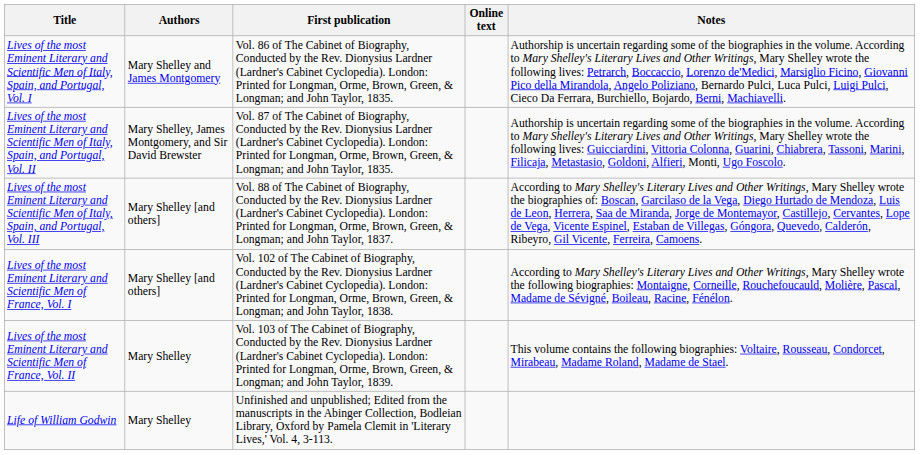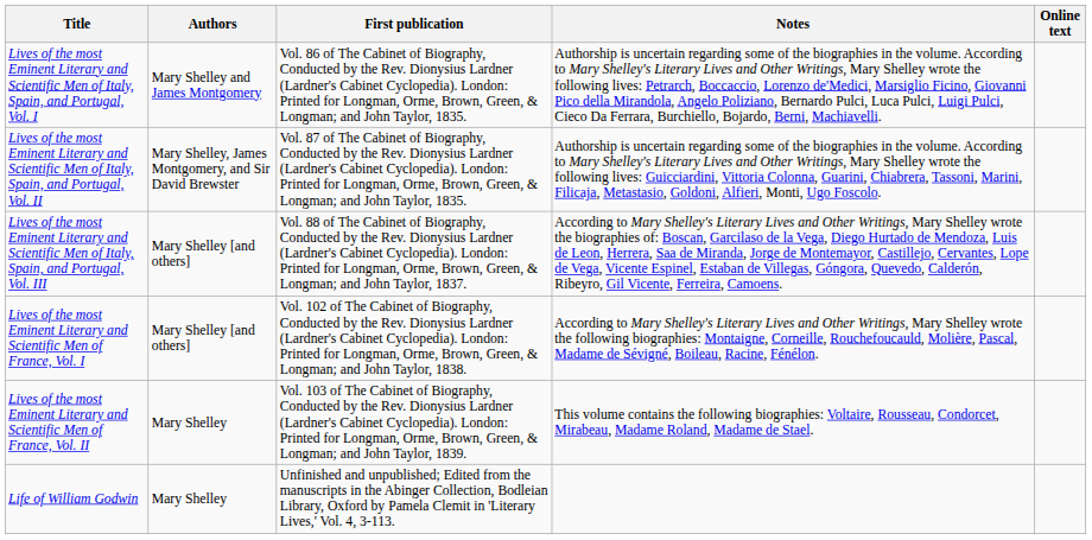 <table class="wikitable">
 <tr>
 <th>Title</th>
 <th>Authors</th>
 <th>First publication</th>
+<th>Notes</th>
 <th>Online text</th>
-<th>Notes</th>
 </tr>
 <tr>
 <td><em><a href='#'>Lives of the most Eminent Literary and Scientific Men of Italy, Spain, and Portugal, Vol. I</a></em></td>
 <td>Mary Shelley and <a href='#'>James Montgomery</a></td>
 <td>Vol. 86 of The Cabinet of Biography, Conducted by the Rev. Dionysius Lardner (Lardner's Cabinet Cyclopedia). London: Printed for Longman, Orme, Brown, Green, & Longman; and John Taylor, 1835.</td>
+<td>Authorship is uncertain regarding some of the biographies in the volume. According to <em>Mary Shelley's Literary Lives and Other Writings</em>, Mary Shelley wrote the following lives: <a href='#'>Petrarch</a>, <a href='#'>Boccaccio</a>, <a href='#'>Lorenzo de'Medici</a>, <a href='#'>Marsiglio Ficino</a>, <a href='#'>Giovanni Pico della Mirandola</a>, <a href='#'>Angelo Poliziano</a>, Bernardo Pulci, Luca Pulci, <a href='#'>Luigi Pulci</a>, Cieco Da Ferrara, Burchiello, Bojardo, <a href='#'>Berni</a>, <a href='#'>Machiavelli</a>.</td>
 <td></td>
-<td>Authorship is uncertain regarding some of the biographies in the volume. According to <em>Mary Shelley's Literary Lives and Other Writings</em>, Mary Shelley wrote the following lives: <a href='#'>Petrarch</a>, <a href='#'>Boccaccio</a>, <a href='#'>Lorenzo de'Medici</a>, <a href='#'>Marsiglio Ficino</a>, <a href='#'>Giovanni Pico della Mirandola</a>, <a href='#'>Angelo Poliziano</a>, Bernardo Pulci, Luca Pulci, <a href='#'>Luigi Pulci</a>, Cieco Da Ferrara, Burchiello, Bojardo, <a href='#'>Berni</a>, <a href='#'>Machiavelli</a>.</td>
 </tr>
 <tr>
 <td><em><a href='#'>Lives of the most Eminent Literary and Scientific Men of Italy, Spain, and Portugal, Vol. II</a></em></td>
 <td>Mary Shelley, James Montgomery, and Sir David Brewster</td>
 <td>Vol. 87 of The Cabinet of Biography, Conducted by the Rev. Dionysius Lardner (Lardner's Cabinet Cyclopedia). London: Printed for Longman, Orme, Brown, Green, & Longman; and John Taylor, 1835.</td>
+<td>Authorship is uncertain regarding some of the biographies in the volume. According to <em>Mary Shelley's Literary Lives and Other Writings</em>, Mary Shelley wrote the following lives: <a href='#'>Guicciardini</a>, <a href='#'>Vittoria Colonna</a>, <a href='#'>Guarini</a>, <a href='#'>Chiabrera</a>, <a href='#'>Tassoni</a>, <a href='#'>Marini</a>, <a href='#'>Filicaja</a>, <a href='#'>Metastasio</a>, <a href='#'>Goldoni</a>, <a href='#'>Alfieri</a>, Monti, <a href='#'>Ugo Foscolo</a>.</td>
 <td></td>
-<td>Authorship is uncertain regarding some of the biographies in the volume. According to <em>Mary Shelley's Literary Lives and Other Writings</em>, Mary Shelley wrote the following lives: <a href='#'>Guicciardini</a>, <a href='#'>Vittoria Colonna</a>, <a href='#'>Guarini</a>, <a href='#'>Chiabrera</a>, <a href='#'>Tassoni</a>, <a href='#'>Marini</a>, <a href='#'>Filicaja</a>, <a href='#'>Metastasio</a>, <a href='#'>Goldoni</a>, <a href='#'>Alfieri</a>, Monti, <a href='#'>Ugo Foscolo</a>.</td>
 </tr>
 <tr>
 <td><em><a href='#'>Lives of the most Eminent Literary and Scientific Men of Italy, Spain, and Portugal, Vol. III</a></em></td>
 <td>Mary Shelley [and others]</td>
 <td>Vol. 88 of The Cabinet of Biography, Conducted by the Rev. Dionysius Lardner (Lardner's Cabinet Cyclopedia). London: Printed for Longman, Orme, Brown, Green, & Longman; and John Taylor, 1837.</td>
+<td>According to <em>Mary Shelley's Literary Lives and Other Writings</em>, Mary Shelley wrote the biographies of: <a href='#'>Boscan</a>, <a href='#'>Garcilaso de la Vega</a>, <a href='#'>Diego Hurtado de Mendoza</a>, <a href='#'>Luis de Leon</a>, <a href='#'>Herrera</a>, <a href='#'>Saa de Miranda</a>, <a href='#'>Jorge de Montemayor</a>, <a href='#'>Castillejo</a>, <a href='#'>Cervantes</a>, <a href='#'>Lope de Vega</a>, <a href='#'>Vicente Espinel</a>, <a href='#'>Estaban de Villegas</a>, <a href='#'>Góngora</a>, <a href='#'>Quevedo</a>, <a href='#'>Calderón</a>, Ribeyro, <a href='#'>Gil Vicente</a>, <a href='#'>Ferreira</a>, <a href='#'>Camoens</a>.</td>
 <td></td>
-<td>According to <em>Mary Shelley's Literary Lives and Other Writings</em>, Mary Shelley wrote the biographies of: <a href='#'>Boscan</a>, <a href='#'>Garcilaso de la Vega</a>, <a href='#'>Diego Hurtado de Mendoza</a>, <a href='#'>Luis de Leon</a>, <a href='#'>Herrera</a>, <a href='#'>Saa de Miranda</a>, <a href='#'>Jorge de Montemayor</a>, <a href='#'>Castillejo</a>, <a href='#'>Cervantes</a>, <a href='#'>Lope de Vega</a>, <a href='#'>Vicente Espinel</a>, <a href='#'>Estaban de Villegas</a>, <a href='#'>Góngora</a>, <a href='#'>Quevedo</a>, <a href='#'>Calderón</a>, Ribeyro, <a href='#'>Gil Vicente</a>, <a href='#'>Ferreira</a>, <a href='#'>Camoens</a>.</td>
 </tr>
 <tr>
 <td><em><a href='#'>Lives of the most Eminent Literary and Scientific Men of France, Vol. I</a></em></td>
 <td>Mary Shelley [and others]</td>
 <td>Vol. 102 of The Cabinet of Biography, Conducted by the Rev. Dionysius Lardner (Lardner's Cabinet Cyclopedia). London: Printed for Longman, Orme, Brown, Green, & Longman; and John Taylor, 1838.</td>
+<td>According to <em>Mary Shelley's Literary Lives and Other Writings</em>, Mary Shelley wrote the following biographies: <a href='#'>Montaigne</a>, <a href='#'>Corneille</a>, <a href='#'>Rouchefoucauld</a>, <a href='#'>Molière</a>, <a href='#'>Pascal</a>, <a href='#'>Madame de Sévigné</a>, <a href='#'>Boileau</a>, <a href='#'>Racine</a>, <a href='#'>Fénélon</a>.</td>
 <td></td>
-<td>According to <em>Mary Shelley's Literary Lives and Other Writings</em>, Mary Shelley wrote the following biographies: <a href='#'>Montaigne</a>, <a href='#'>Corneille</a>, <a href='#'>Rouchefoucauld</a>, <a href='#'>Molière</a>, <a href='#'>Pascal</a>, <a href='#'>Madame de Sévigné</a>, <a href='#'>Boileau</a>, <a href='#'>Racine</a>, <a href='#'>Fénélon</a>.</td>
 </tr>
 <tr>
 <td><em><a href='#'>Lives of the most Eminent Literary and Scientific Men of France, Vol. II</a></em></td>
 <td>Mary Shelley</td>
 <td>Vol. 103 of The Cabinet of Biography, Conducted by the Rev. Dionysius Lardner (Lardner's Cabinet Cyclopedia). London: Printed for Longman, Orme, Brown, Green, & Longman; and John Taylor, 1839.</td>
+<td>This volume contains the following biographies: <a href='#'>Voltaire</a>, <a href='#'>Rousseau</a>, <a href='#'>Condorcet</a>, <a href='#'>Mirabeau</a>, <a href='#'>Madame Roland</a>, <a href='#'>Madame de Stael</a>.</td>
 <td></td>
-<td>This volume contains the following biographies: <a href='#'>Voltaire</a>, <a href='#'>Rousseau</a>, <a href='#'>Condorcet</a>, <a href='#'>Mirabeau</a>, <a href='#'>Madame Roland</a>, <a href='#'>Madame de Stael</a>.</td>
 </tr>
 <tr>
 <td><em><a href='#'>Life of William Godwin</a></em></td>
 <td>Mary Shelley</td>
 <td>Unfinished and unpublished; Edited from the manuscripts in the Abinger Collection, Bodleian Library, Oxford by Pamela Clemit in 'Literary Lives,' Vol. 4, 3-113.</td>
 <td></td>
 <td></td>
 </tr>
 </table>
